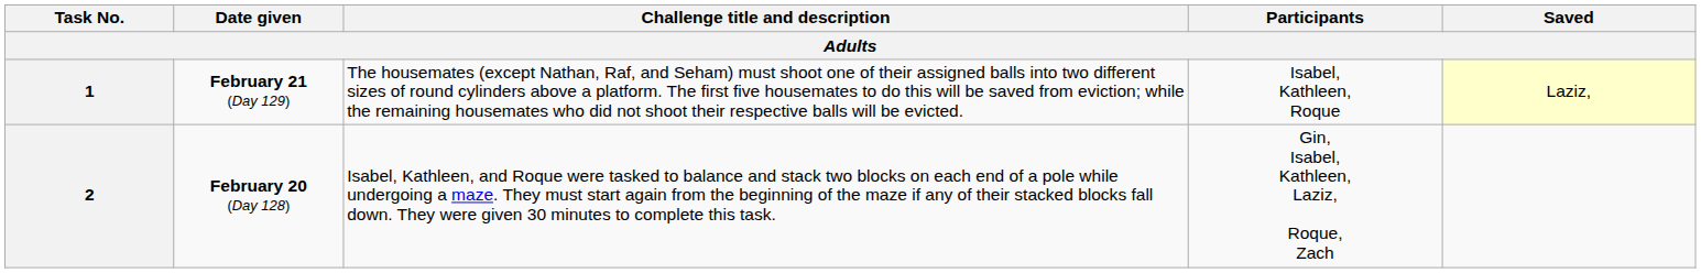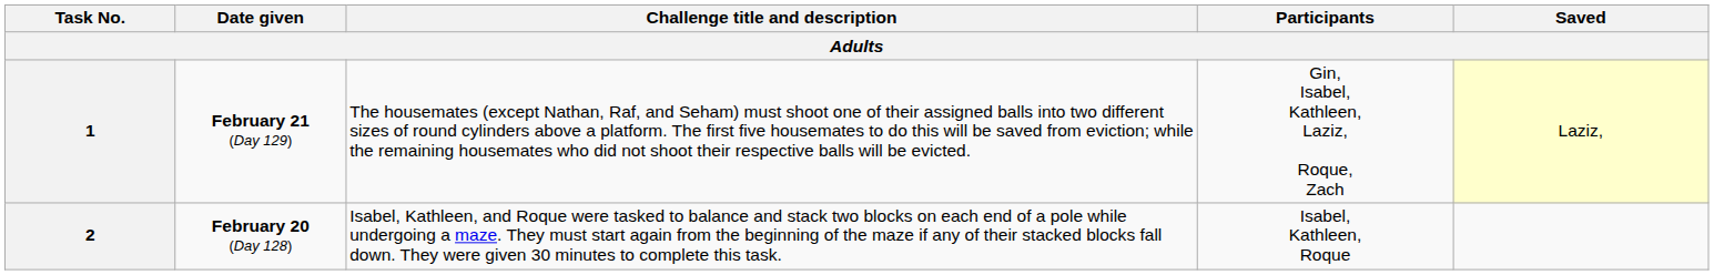 <table class="wikitable" style="text-align:center; font-size:100%; line-height:18px;" width="100%">
 <tr>
 <th style="width: 10%;">Task No.</th>
 <th style="width: 10%;">Date given</th>
 <th style="width: 50%;">Challenge title and description</th>
 <th style="width: 15%;">Participants</th>
 <th style="width: 15%;">Saved</th>
 </tr>
 <tr>
 <th colspan="5"><em>Adults</em></th>
 </tr>
 <tr>
 <th>1</th>
 <td><strong>February 21</strong><br><small>(<em>Day 129</em>)</small></td>
 <td align="left">The housemates (except Nathan, Raf, and Seham) must shoot one of their assigned balls into two different sizes of round cylinders above a platform. The first five housemates to do this will be saved from eviction; while the remaining housemates who did not shoot their respective balls will be evicted.</td>
-<td>Isabel,<br>Kathleen,<br>Roque</td>
+<td>Gin,<br>Isabel,<br>Kathleen,<br>Laziz,<br><br>Roque,<br>Zach</td>
 <td style="background:#FFFFCC;">Laziz,<br></td>
 </tr>
 <tr>
 <th>2</th>
 <td><strong>February 20</strong><br><small>(<em>Day 128</em>)</small></td>
 <td align="left">Isabel, Kathleen, and Roque were tasked to balance and stack two blocks on each end of a pole while undergoing a <a href='#'>maze</a>. They must start again from the beginning of the maze if any of their stacked blocks fall down. They were given 30 minutes to complete this task.</td>
-<td>Gin,<br>Isabel,<br>Kathleen,<br>Laziz,<br><br>Roque,<br>Zach</td>
+<td>Isabel,<br>Kathleen,<br>Roque</td>
 <td></td>
 </tr>
 </table>
